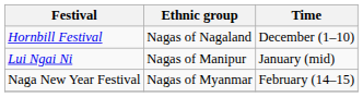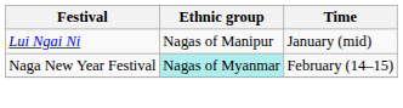 <table class="wikitable sortable">
 <tr>
 <th>Festival</th>
 <th>Ethnic group</th>
 <th>Time</th>
-</tr>
-<tr>
-<td><em><a href='#'>Hornbill Festival</a></em></td>
-<td>Nagas of Nagaland</td>
-<td>December (1–10)</td>
 </tr>
 <tr>
 <td><em><a href='#'>Lui Ngai Ni</a></em></td>
 <td>Nagas of Manipur</td>
 <td>January (mid)</td>
 </tr>
 <tr>
 <td>Naga New Year Festival</td>
-<td>Nagas of Myanmar</td>
+<td style="background: paleturquoise;">Nagas of Myanmar</td>
 <td>February (14–15)</td>
 </tr>
 <tr>
 </tr>
 </table>
